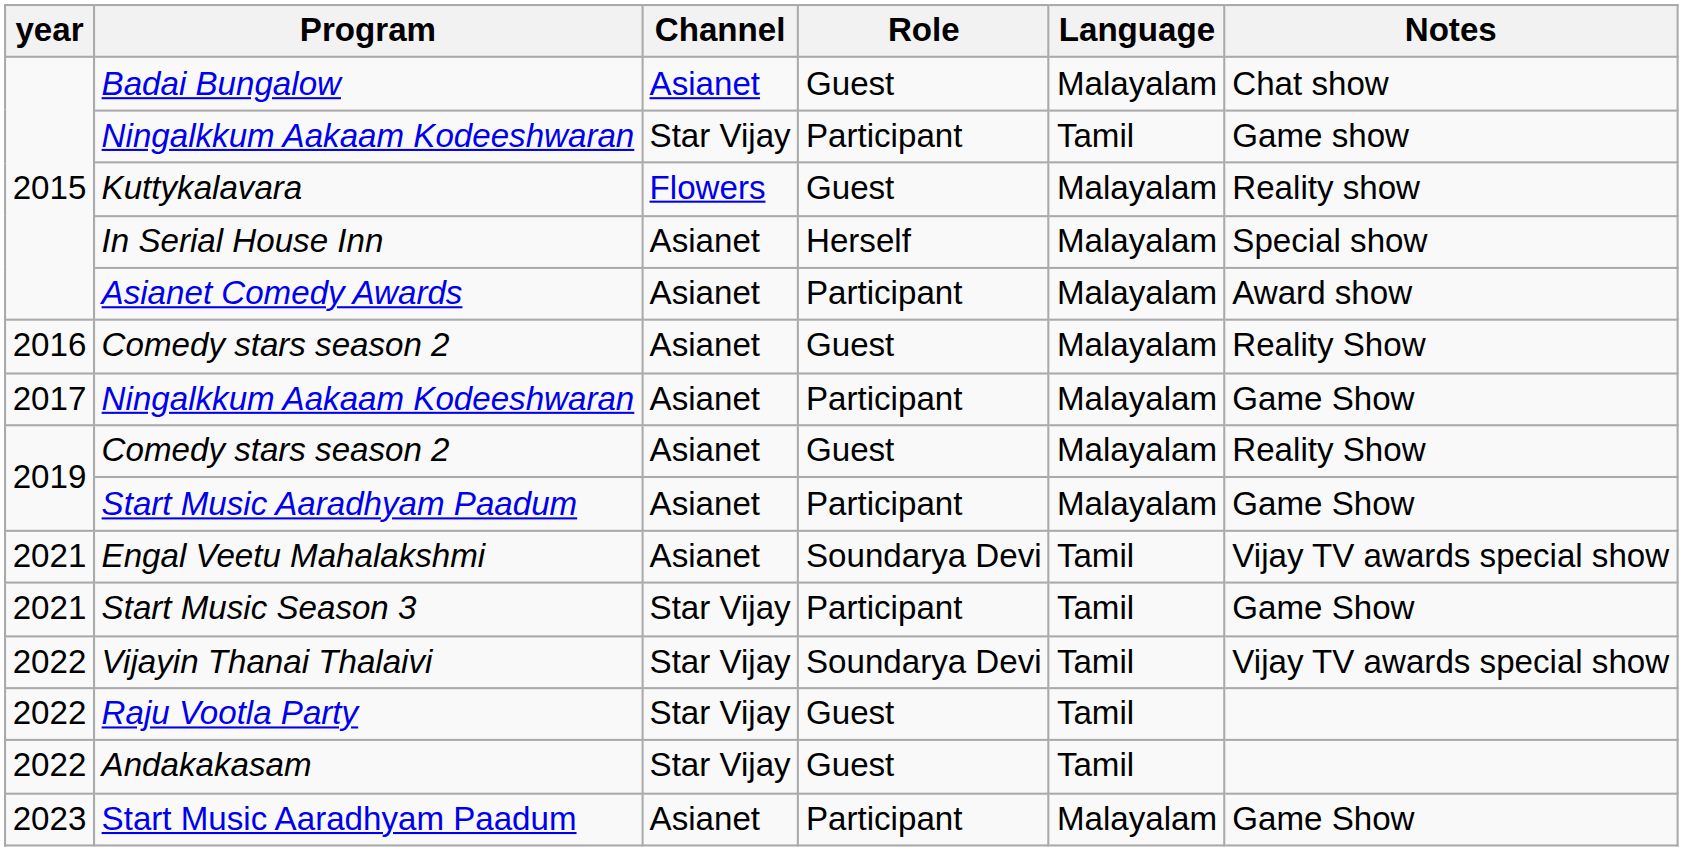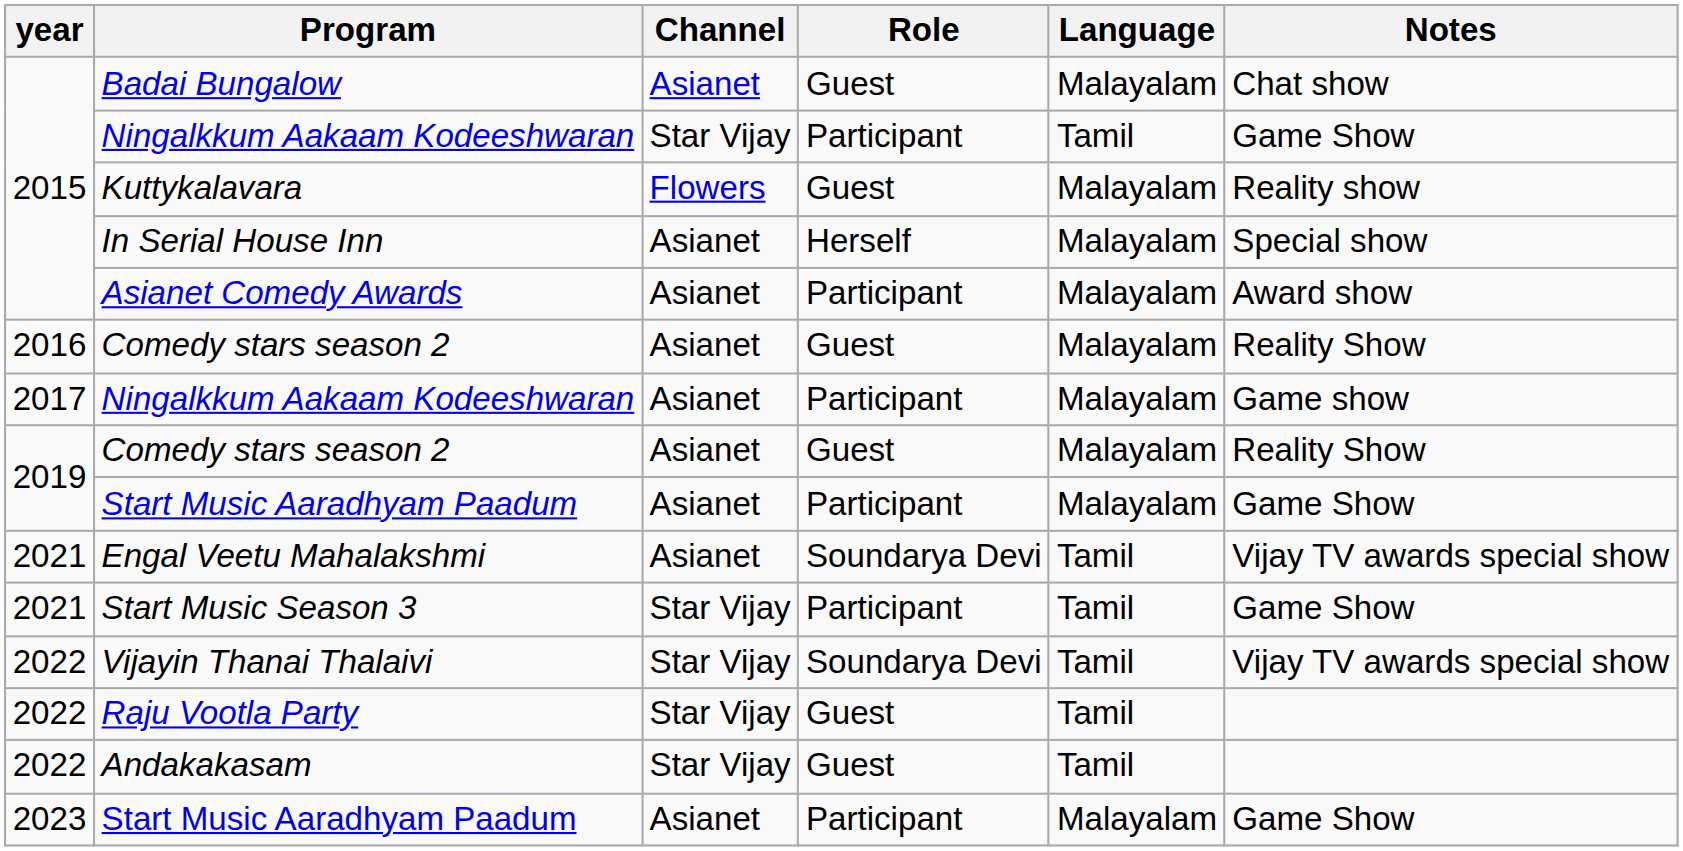 <table class="wikitable sortable">
 <tr>
 <th>year</th>
 <th>Program</th>
 <th>Channel</th>
 <th>Role</th>
 <th>Language</th>
 <th>Notes</th>
 </tr>
 <tr>
 <td rowspan=5>2015</td>
 <td><em><a href='#'>Badai Bungalow</a></em></td>
 <td><a href='#'>Asianet</a></td>
 <td>Guest</td>
 <td>Malayalam</td>
 <td>Chat show</td>
 </tr>
 <tr>
 <td><em><a href='#'>Ningalkkum Aakaam Kodeeshwaran</a></em></td>
 <td>Star Vijay</td>
 <td>Participant</td>
 <td>Tamil</td>
-<td>Game show</td>
+<td>Game Show</td>
 </tr>
 <tr>
 <td><em>Kuttykalavara</em></td>
 <td><a href='#'>Flowers</a></td>
 <td>Guest</td>
 <td>Malayalam</td>
 <td>Reality show</td>
 </tr>
 <tr>
 <td><em>In Serial House Inn</em></td>
 <td>Asianet</td>
 <td>Herself</td>
 <td>Malayalam</td>
 <td>Special show</td>
 </tr>
 <tr>
 <td><em><a href='#'>Asianet Comedy Awards</a></em></td>
 <td>Asianet</td>
 <td>Participant</td>
 <td>Malayalam</td>
 <td>Award show</td>
 </tr>
 <tr>
 <td>2016</td>
 <td><em>Comedy stars season 2</em></td>
 <td>Asianet</td>
 <td>Guest</td>
 <td>Malayalam</td>
 <td>Reality Show</td>
 </tr>
 <tr>
 <td>2017</td>
 <td><em><a href='#'>Ningalkkum Aakaam Kodeeshwaran</a></em></td>
 <td>Asianet</td>
 <td>Participant</td>
 <td>Malayalam</td>
-<td>Game Show</td>
+<td>Game show</td>
 </tr>
 <tr>
 <td Rowspan=2>2019</td>
 <td><em>Comedy stars season 2</em></td>
 <td>Asianet</td>
 <td>Guest</td>
 <td>Malayalam</td>
 <td>Reality Show</td>
 </tr>
 <tr>
 <td><em><a href='#'>Start Music Aaradhyam Paadum</a></em></td>
 <td>Asianet</td>
 <td>Participant</td>
 <td>Malayalam</td>
 <td>Game Show</td>
 </tr>
 <tr>
 <td>2021</td>
 <td><em>Engal Veetu Mahalakshmi</em></td>
 <td>Asianet</td>
 <td>Soundarya Devi</td>
 <td>Tamil</td>
 <td>Vijay TV awards special show</td>
 </tr>
 <tr>
 <td>2021</td>
 <td><em>Start Music Season 3</em></td>
 <td>Star Vijay</td>
 <td>Participant</td>
 <td>Tamil</td>
 <td>Game Show</td>
 </tr>
 <tr>
 <td>2022</td>
 <td><em>Vijayin Thanai Thalaivi</em></td>
 <td>Star Vijay</td>
 <td>Soundarya Devi</td>
 <td>Tamil</td>
 <td>Vijay TV awards special show</td>
 </tr>
 <tr>
 <td>2022</td>
 <td><em><a href='#'>Raju Vootla Party</a></em></td>
 <td>Star Vijay</td>
 <td>Guest</td>
 <td>Tamil</td>
 <td></td>
 </tr>
 <tr>
 <td>2022</td>
 <td><em>Andakakasam</em></td>
 <td>Star Vijay</td>
 <td>Guest</td>
 <td>Tamil</td>
 <td></td>
 </tr>
 <tr>
 <td>2023</td>
 <td><a href='#'>Start Music Aaradhyam Paadum</a></td>
 <td>Asianet</td>
 <td>Participant</td>
 <td>Malayalam</td>
 <td>Game Show</td>
 </tr>
 </table>
